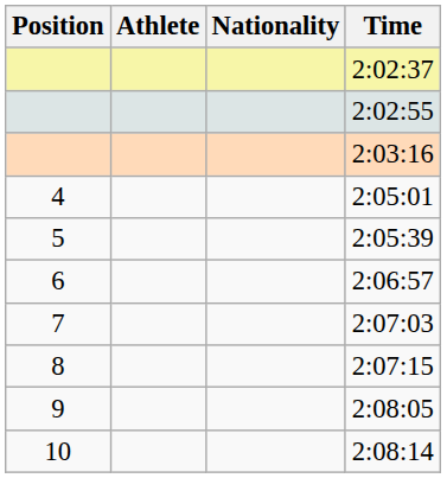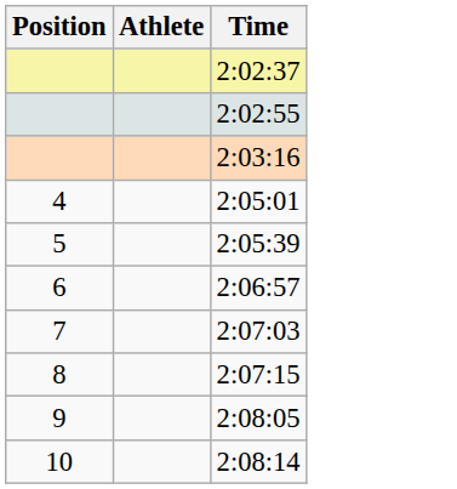 <table class="wikitable sortable">
 <tr>
 <th>Position</th>
 <th>Athlete</th>
-<th>Nationality</th>
 <th>Time</th>
 </tr>
 <tr bgcolor="#F7F6A8">
 <td align=center></td>
-<td></td>
 <td></td>
 <td>2:02:37</td>
 </tr>
 <tr bgcolor="#DCE5E5">
 <td align=center></td>
 <td></td>
-<td></td>
 <td>2:02:55</td>
 </tr>
 <tr bgcolor="#FFDAB9">
 <td align=center></td>
-<td></td>
 <td></td>
 <td>2:03:16</td>
 </tr>
 <tr>
 <td align=center>4</td>
 <td></td>
-<td></td>
 <td>2:05:01</td>
 </tr>
 <tr>
 <td align=center>5</td>
-<td></td>
 <td></td>
 <td>2:05:39</td>
 </tr>
 <tr>
 <td align=center>6</td>
 <td></td>
-<td></td>
 <td>2:06:57</td>
 </tr>
 <tr>
 <td align=center>7</td>
-<td></td>
 <td></td>
 <td>2:07:03</td>
 </tr>
 <tr>
 <td align=center>8</td>
 <td></td>
-<td></td>
 <td>2:07:15</td>
 </tr>
 <tr>
 <td align=center>9</td>
-<td></td>
 <td></td>
 <td>2:08:05</td>
 </tr>
 <tr>
 <td align=center>10</td>
 <td></td>
-<td></td>
 <td>2:08:14</td>
 </tr>
 </table>
